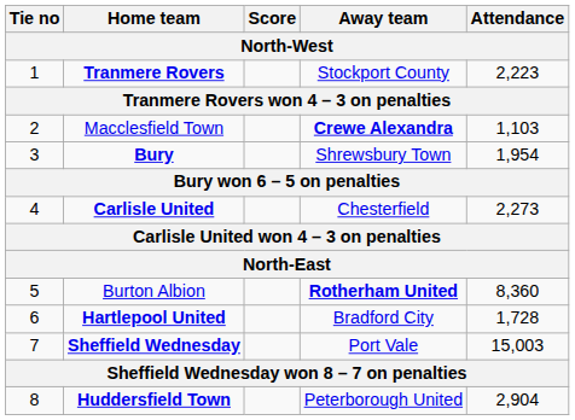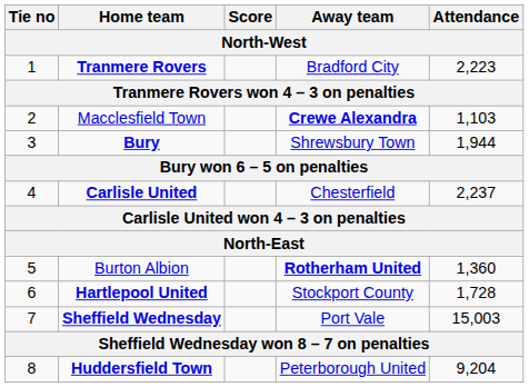 <table class="wikitable" style="text-align: center">
 <tr>
 <th>Tie no</th>
 <th>Home team</th>
 <th>Score</th>
 <th>Away team</th>
 <th>Attendance</th>
 </tr>
 <tr>
 <th colspan=5>North-West</th>
 </tr>
 <tr>
 <td>1</td>
 <td><strong><a href='#'>Tranmere Rovers</a></strong></td>
 <td></td>
-<td><a href='#'>Stockport County</a></td>
+<td><a href='#'>Bradford City</a></td>
 <td>2,223</td>
 </tr>
 <tr>
 <th colspan="5">Tranmere Rovers won 4 – 3 on penalties</th>
 </tr>
 <tr>
 <td>2</td>
 <td><a href='#'>Macclesfield Town</a></td>
 <td></td>
 <td><strong><a href='#'>Crewe Alexandra</a></strong></td>
 <td>1,103</td>
 </tr>
 <tr>
 <td>3</td>
 <td><strong><a href='#'>Bury</a></strong></td>
 <td></td>
 <td><a href='#'>Shrewsbury Town</a></td>
-<td>1,954</td>
+<td>1,944</td>
 </tr>
 <tr>
 <th colspan="5">Bury won 6 – 5 on penalties</th>
 </tr>
 <tr>
 <td>4</td>
 <td><strong><a href='#'>Carlisle United</a></strong></td>
 <td></td>
 <td><a href='#'>Chesterfield</a></td>
-<td>2,273</td>
+<td>2,237</td>
 </tr>
 <tr>
 <th colspan="5">Carlisle United won 4 – 3 on penalties</th>
 </tr>
 <tr>
 <th colspan=5>North-East</th>
 </tr>
 <tr>
 <td>5</td>
 <td><a href='#'>Burton Albion</a></td>
 <td></td>
 <td><strong><a href='#'>Rotherham United</a></strong></td>
-<td>8,360</td>
+<td>1,360</td>
 </tr>
 <tr>
 <td>6</td>
 <td><strong><a href='#'>Hartlepool United</a></strong></td>
 <td></td>
-<td><a href='#'>Bradford City</a></td>
+<td><a href='#'>Stockport County</a></td>
 <td>1,728</td>
 </tr>
 <tr>
 <td>7</td>
 <td><strong><a href='#'>Sheffield Wednesday</a></strong></td>
 <td></td>
 <td><a href='#'>Port Vale</a></td>
 <td>15,003</td>
 </tr>
 <tr>
 <th colspan="5">Sheffield Wednesday won 8 – 7 on penalties</th>
 </tr>
 <tr>
 <td>8</td>
 <td><strong><a href='#'>Huddersfield Town</a></strong></td>
 <td></td>
 <td><a href='#'>Peterborough United</a></td>
-<td>2,904</td>
+<td>9,204</td>
 </tr>
 </table>
